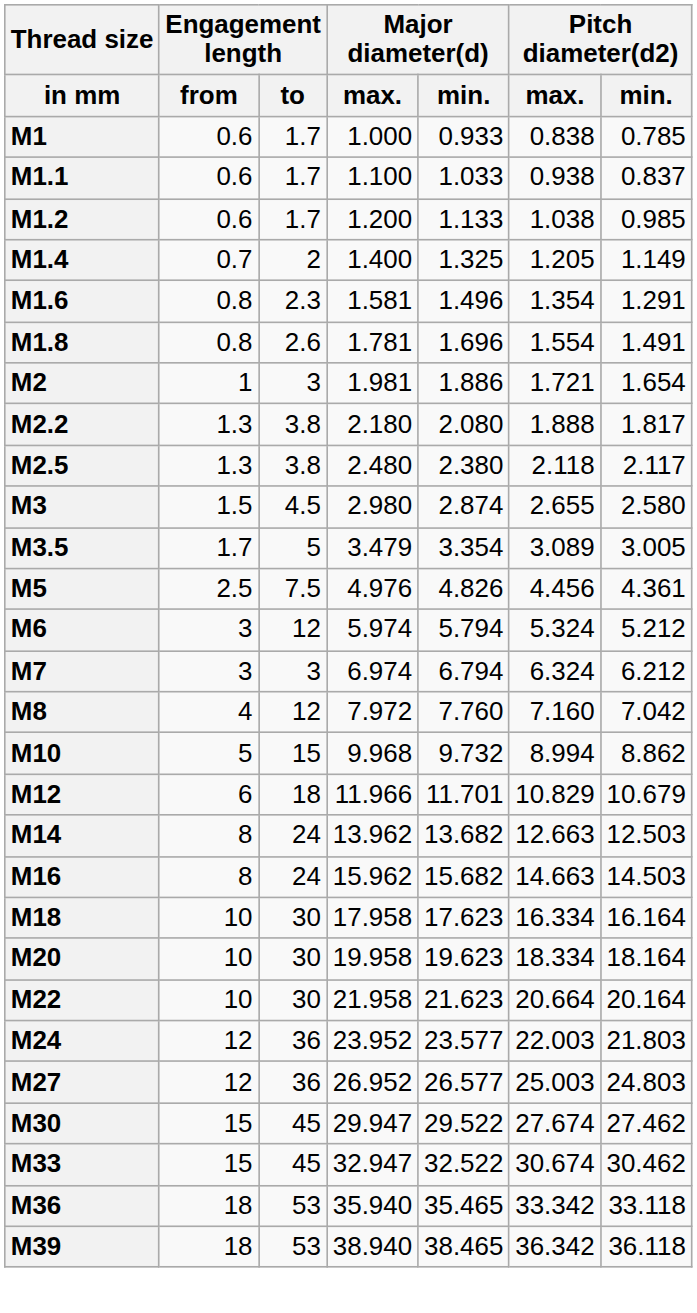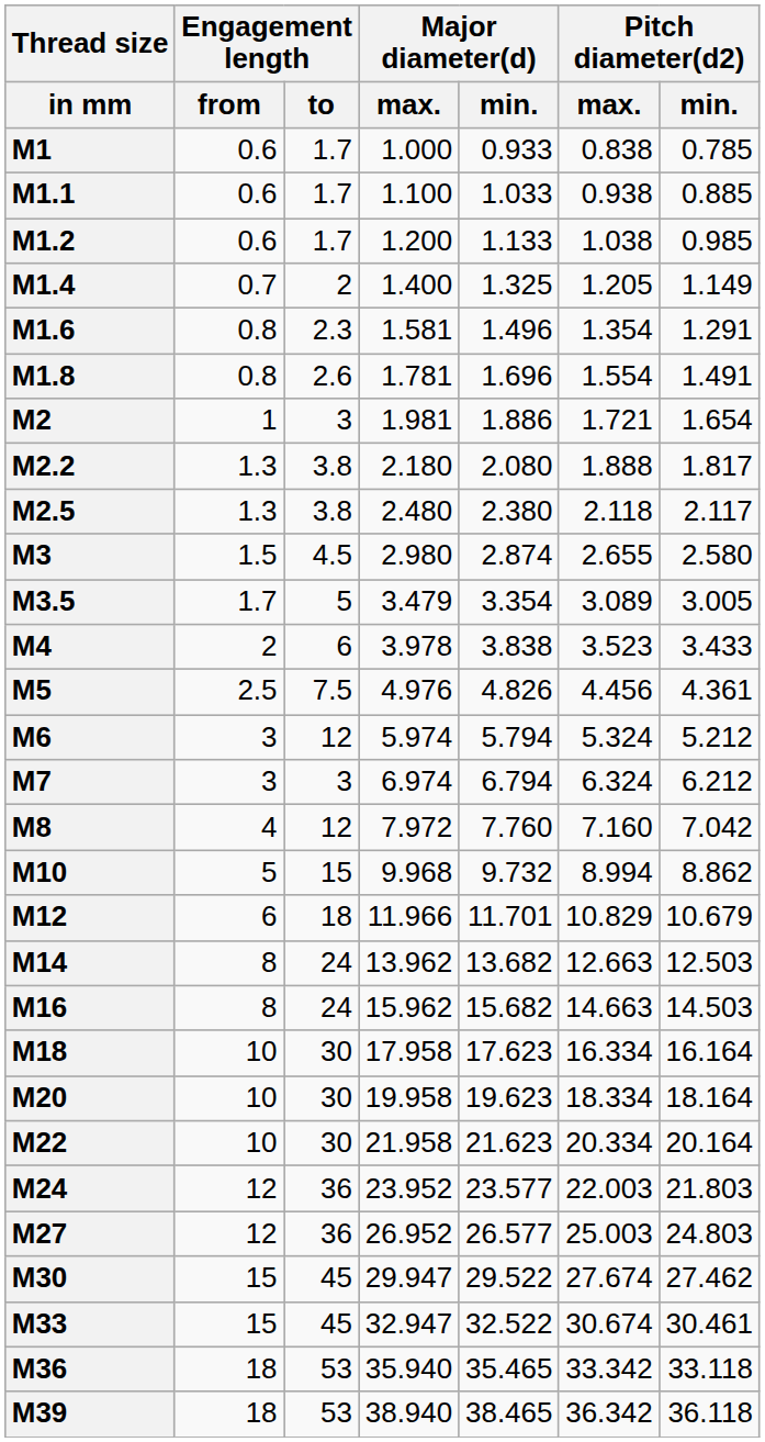 <table class="wikitable" style="text-align: right">
 <tr>
 <th>Thread size</th>
 <th colspan="2">Engagement<br>length</th>
 <th colspan="2">Major<br>diameter(d)</th>
 <th colspan="2">Pitch<br>diameter(d2)</th>
 </tr>
 <tr>
 <th>in mm</th>
 <th>from</th>
 <th>to</th>
 <th>max.</th>
 <th>min.</th>
 <th>max.</th>
 <th>min.</th>
 </tr>
 <tr>
 <th style="text-align: left">M1</th>
 <td>0.6</td>
 <td>1.7</td>
 <td>1.000</td>
 <td>0.933</td>
 <td>0.838</td>
 <td>0.785</td>
 </tr>
 <tr>
 <th style="text-align: left">M1.1</th>
 <td>0.6</td>
 <td>1.7</td>
 <td>1.100</td>
 <td>1.033</td>
 <td>0.938</td>
-<td>0.837</td>
+<td>0.885</td>
 </tr>
 <tr>
 <th style="text-align: left">M1.2</th>
 <td>0.6</td>
 <td>1.7</td>
 <td>1.200</td>
 <td>1.133</td>
 <td>1.038</td>
 <td>0.985</td>
 </tr>
 <tr>
 <th style="text-align: left">M1.4</th>
 <td>0.7</td>
 <td>2</td>
 <td>1.400</td>
 <td>1.325</td>
 <td>1.205</td>
 <td>1.149</td>
 </tr>
 <tr>
 <th style="text-align: left">M1.6</th>
 <td>0.8</td>
 <td>2.3</td>
 <td>1.581</td>
 <td>1.496</td>
 <td>1.354</td>
 <td>1.291</td>
 </tr>
 <tr>
 <th style="text-align: left">M1.8</th>
 <td>0.8</td>
 <td>2.6</td>
 <td>1.781</td>
 <td>1.696</td>
 <td>1.554</td>
 <td>1.491</td>
 </tr>
 <tr>
 <th style="text-align: left">M2</th>
 <td>1</td>
 <td>3</td>
 <td>1.981</td>
 <td>1.886</td>
 <td>1.721</td>
 <td>1.654</td>
 </tr>
 <tr>
 <th style="text-align: left">M2.2</th>
 <td>1.3</td>
 <td>3.8</td>
 <td>2.180</td>
 <td>2.080</td>
 <td>1.888</td>
 <td>1.817</td>
 </tr>
 <tr>
 <th style="text-align: left">M2.5</th>
 <td>1.3</td>
 <td>3.8</td>
 <td>2.480</td>
 <td>2.380</td>
 <td>2.118</td>
 <td>2.117</td>
 </tr>
 <tr>
 <th style="text-align: left">M3</th>
 <td>1.5</td>
 <td>4.5</td>
 <td>2.980</td>
 <td>2.874</td>
 <td>2.655</td>
 <td>2.580</td>
 </tr>
 <tr>
 <th style="text-align: left">M3.5</th>
 <td>1.7</td>
 <td>5</td>
 <td>3.479</td>
 <td>3.354</td>
 <td>3.089</td>
 <td>3.005</td>
+</tr>
+<tr>
+<th style="text-align: left">M4</th>
+<td>2</td>
+<td>6</td>
+<td>3.978</td>
+<td>3.838</td>
+<td>3.523</td>
+<td>3.433</td>
 </tr>
 <tr>
 <th style="text-align: left">M5</th>
 <td>2.5</td>
 <td>7.5</td>
 <td>4.976</td>
 <td>4.826</td>
 <td>4.456</td>
 <td>4.361</td>
 </tr>
 <tr>
 <th style="text-align: left">M6</th>
 <td>3</td>
 <td>12</td>
 <td>5.974</td>
 <td>5.794</td>
 <td>5.324</td>
 <td>5.212</td>
 </tr>
 <tr>
 <th style="text-align: left">M7</th>
 <td>3</td>
 <td>3</td>
 <td>6.974</td>
 <td>6.794</td>
 <td>6.324</td>
 <td>6.212</td>
 </tr>
 <tr>
 <th style="text-align: left">M8</th>
 <td>4</td>
 <td>12</td>
 <td>7.972</td>
 <td>7.760</td>
 <td>7.160</td>
 <td>7.042</td>
 </tr>
 <tr>
 <th style="text-align: left">M10</th>
 <td>5</td>
 <td>15</td>
 <td>9.968</td>
 <td>9.732</td>
 <td>8.994</td>
 <td>8.862</td>
 </tr>
 <tr>
 <th style="text-align: left">M12</th>
 <td>6</td>
 <td>18</td>
 <td>11.966</td>
 <td>11.701</td>
 <td>10.829</td>
 <td>10.679</td>
 </tr>
 <tr>
 <th style="text-align: left">M14</th>
 <td>8</td>
 <td>24</td>
 <td>13.962</td>
 <td>13.682</td>
 <td>12.663</td>
 <td>12.503</td>
 </tr>
 <tr>
 <th style="text-align: left">M16</th>
 <td>8</td>
 <td>24</td>
 <td>15.962</td>
 <td>15.682</td>
 <td>14.663</td>
 <td>14.503</td>
 </tr>
 <tr>
 <th style="text-align: left">M18</th>
 <td>10</td>
 <td>30</td>
 <td>17.958</td>
 <td>17.623</td>
 <td>16.334</td>
 <td>16.164</td>
 </tr>
 <tr>
 <th style="text-align: left">M20</th>
 <td>10</td>
 <td>30</td>
 <td>19.958</td>
 <td>19.623</td>
 <td>18.334</td>
 <td>18.164</td>
 </tr>
 <tr>
 <th style="text-align: left">M22</th>
 <td>10</td>
 <td>30</td>
 <td>21.958</td>
 <td>21.623</td>
-<td>20.664</td>
+<td>20.334</td>
 <td>20.164</td>
 </tr>
 <tr>
 <th style="text-align: left">M24</th>
 <td>12</td>
 <td>36</td>
 <td>23.952</td>
 <td>23.577</td>
 <td>22.003</td>
 <td>21.803</td>
 </tr>
 <tr>
 <th style="text-align: left">M27</th>
 <td>12</td>
 <td>36</td>
 <td>26.952</td>
 <td>26.577</td>
 <td>25.003</td>
 <td>24.803</td>
 </tr>
 <tr>
 <th style="text-align: left">M30</th>
 <td>15</td>
 <td>45</td>
 <td>29.947</td>
 <td>29.522</td>
 <td>27.674</td>
 <td>27.462</td>
 </tr>
 <tr>
 <th style="text-align: left">M33</th>
 <td>15</td>
 <td>45</td>
 <td>32.947</td>
 <td>32.522</td>
 <td>30.674</td>
-<td>30.462</td>
+<td>30.461</td>
 </tr>
 <tr>
 <th style="text-align: left">M36</th>
 <td>18</td>
 <td>53</td>
 <td>35.940</td>
 <td>35.465</td>
 <td>33.342</td>
 <td>33.118</td>
 </tr>
 <tr>
 <th style="text-align: left">M39</th>
 <td>18</td>
 <td>53</td>
 <td>38.940</td>
 <td>38.465</td>
 <td>36.342</td>
 <td>36.118</td>
 </tr>
 </table>
